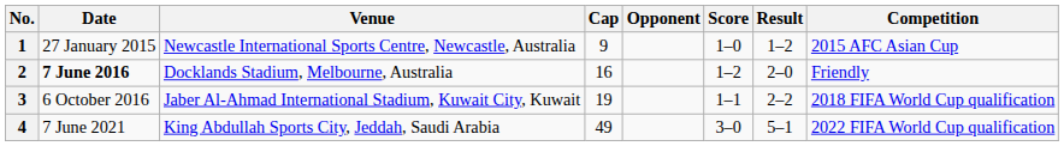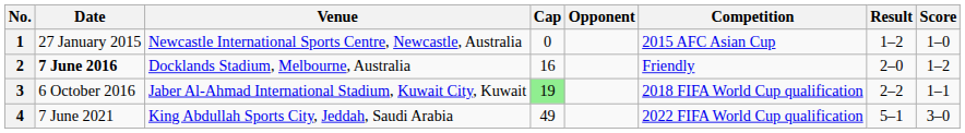 <table class="wikitable sortable plainrowheaders">
 <tr>
 <th scope=col>No.</th>
 <th scope=col data-sort-type=date>Date</th>
 <th scope=col>Venue</th>
 <th scope=col>Cap</th>
 <th scope=col>Opponent</th>
+<th scope=col>Competition</th>
+<th scope=col>Result</th>
 <th scope=col>Score</th>
-<th scope=col>Result</th>
-<th scope=col>Competition</th>
 </tr>
 <tr>
 <th scope=row>1</th>
 <td>27 January 2015</td>
 <td><a href='#'>Newcastle International Sports Centre</a>, <a href='#'>Newcastle</a>, Australia</td>
-<td align=center>9</td>
+<td align=center>0</td>
 <td></td>
+<td><a href='#'>2015 AFC Asian Cup</a></td>
+<td align=center>1–2</td>
 <td align=center>1–0</td>
-<td align=center>1–2</td>
-<td><a href='#'>2015 AFC Asian Cup</a></td>
 </tr>
 <tr>
 <th scope=row>2</th>
 <td><strong>7 June 2016</strong></td>
 <td><a href='#'>Docklands Stadium</a>, <a href='#'>Melbourne</a>, Australia</td>
 <td align=center>16</td>
 <td></td>
+<td><a href='#'>Friendly</a></td>
+<td align=center>2–0</td>
 <td align=center>1–2</td>
-<td align=center>2–0</td>
-<td><a href='#'>Friendly</a></td>
 </tr>
 <tr>
 <th scope=row>3</th>
 <td>6 October 2016</td>
 <td><a href='#'>Jaber Al-Ahmad International Stadium</a>, <a href='#'>Kuwait City</a>, Kuwait</td>
-<td align=center>19</td>
+<td align=center style="background: lightgreen;">19</td>
 <td></td>
+<td><a href='#'>2018 FIFA World Cup qualification</a></td>
+<td align=center>2–2</td>
 <td align=center>1–1</td>
-<td align=center>2–2</td>
-<td><a href='#'>2018 FIFA World Cup qualification</a></td>
 </tr>
 <tr>
 <th scope=row>4</th>
 <td>7 June 2021</td>
 <td><a href='#'>King Abdullah Sports City</a>, <a href='#'>Jeddah</a>, Saudi Arabia</td>
 <td align=center>49</td>
 <td></td>
+<td><a href='#'>2022 FIFA World Cup qualification</a></td>
+<td align=center>5–1</td>
 <td align=center>3–0</td>
-<td align=center>5–1</td>
-<td><a href='#'>2022 FIFA World Cup qualification</a></td>
 </tr>
 </table>
